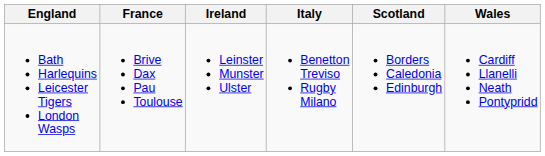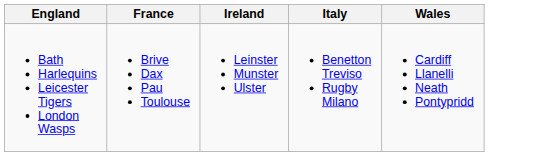 <table class="wikitable" width=100%>
 <tr>
 <th width=16%> England</th>
 <th width=16%> France</th>
 <th width=16%> Ireland</th>
 <th width=16%> Italy</th>
-<th width=16%> Scotland</th>
 <th width=16%> Wales</th>
 </tr>
 <tr valign=top>
 <td><br><ul><li><a href='#'>Bath</a></li><li><a href='#'>Harlequins</a></li><li><a href='#'>Leicester Tigers</a></li><li><a href='#'>London Wasps</a></li></ul></td>
 <td><br><ul><li><a href='#'>Brive</a></li><li><a href='#'>Dax</a></li><li><a href='#'>Pau</a></li><li><a href='#'>Toulouse</a></li></ul></td>
 <td><br><ul><li><a href='#'>Leinster</a></li><li><a href='#'>Munster</a></li><li><a href='#'>Ulster</a></li></ul></td>
 <td><br><ul><li><a href='#'>Benetton Treviso</a></li><li><a href='#'>Rugby Milano</a></li></ul></td>
-<td><br><ul><li><a href='#'>Borders</a></li><li><a href='#'>Caledonia</a></li><li><a href='#'>Edinburgh</a></li></ul></td>
 <td><br><ul><li><a href='#'>Cardiff</a></li><li><a href='#'>Llanelli</a></li><li><a href='#'>Neath</a></li><li><a href='#'>Pontypridd</a></li></ul></td>
 </tr>
 </table>
